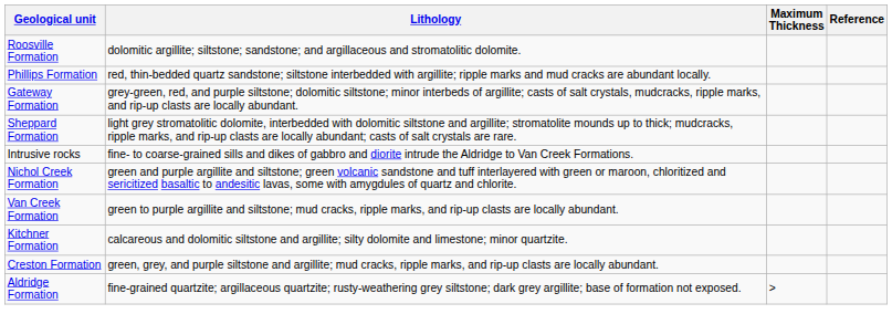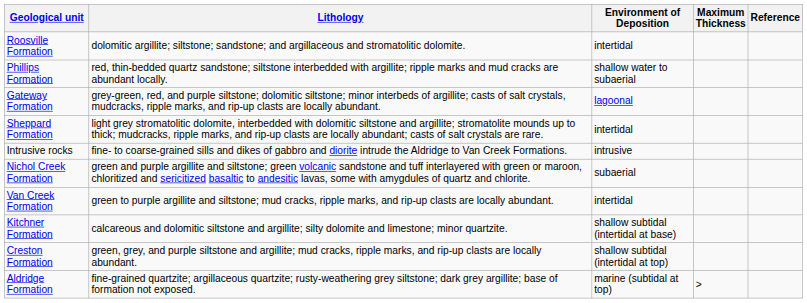 <table class="wikitable">
 <tr>
 <th><a href='#'>Geological unit</a></th>
 <th><a href='#'>Lithology</a></th>
+<th>Environment of Deposition</th>
 <th>Maximum<br>Thickness</th>
 <th>Reference</th>
 </tr>
 <tr>
 <td><a href='#'>Roosville Formation</a></td>
 <td green and grey argillite; dolomite>dolomitic argillite; siltstone; sandstone; and argillaceous and stromatolitic dolomite.</td>
+<td>intertidal</td>
 <td></td>
 <td></td>
 </tr>
 <tr>
 <td><a href='#'>Phillips Formation</a></td>
 <td>red, thin-bedded quartz sandstone; siltstone interbedded with argillite; ripple marks and mud cracks are abundant locally.</td>
+<td>shallow water to subaerial</td>
 <td></td>
 <td></td>
 </tr>
 <tr>
 <td><a href='#'>Gateway Formation</a></td>
 <td>grey-green, red, and purple siltstone; dolomitic siltstone; minor interbeds of argillite; casts of salt crystals, mudcracks, ripple marks, and rip-up clasts are locally abundant.</td>
+<td><a href='#'>lagoonal</a></td>
 <td></td>
 <td></td>
 </tr>
 <tr>
 <td><a href='#'>Sheppard Formation</a></td>
 <td>light grey stromatolitic dolomite, interbedded with dolomitic siltstone and argillite; stromatolite mounds up to  thick; mudcracks, ripple marks, and rip-up clasts are locally abundant; casts of salt crystals are rare.</td>
+<td>intertidal</td>
 <td></td>
 <td></td>
 </tr>
 <tr>
 <td>Intrusive rocks</td>
 <td>fine- to coarse-grained sills and dikes of gabbro and <a href='#'>diorite</a> intrude the Aldridge to Van Creek Formations.</td>
+<td>intrusive</td>
 <td></td>
 <td><br></td>
 </tr>
 <tr>
 <td><a href='#'>Nichol Creek Formation</a></td>
 <td>green and purple argillite and siltstone; green <a href='#'>volcanic</a> sandstone and tuff interlayered with green or maroon, chloritized and <a href='#'>sericitized</a> <a href='#'>basaltic</a> to <a href='#'>andesitic</a> lavas, some with amygdules of quartz and chlorite.</td>
+<td>subaerial</td>
 <td></td>
 <td></td>
 </tr>
 <tr>
 <td><a href='#'>Van Creek Formation</a></td>
 <td>green to purple argillite and siltstone; mud cracks, ripple marks, and rip-up clasts are locally abundant.</td>
+<td>intertidal</td>
 <td></td>
 <td></td>
 </tr>
 <tr>
 <td><a href='#'>Kitchner Formation</a></td>
 <td>calcareous and dolomitic siltstone and argillite; silty dolomite and limestone; minor quartzite.</td>
+<td>shallow subtidal<br>(intertidal at base)</td>
 <td></td>
 <td></td>
 </tr>
 <tr>
 <td><a href='#'>Creston Formation</a></td>
 <td>green, grey, and purple siltstone and argillite; mud cracks, ripple marks, and rip-up clasts are locally abundant.</td>
+<td>shallow subtidal<br>(intertidal at top)</td>
 <td></td>
 <td></td>
 </tr>
 <tr>
 <td><a href='#'>Aldridge Formation</a></td>
 <td>fine-grained quartzite; argillaceous quartzite; rusty-weathering grey siltstone; dark grey argillite; base of formation not exposed.</td>
+<td>marine (subtidal at top)</td>
 <td>></td>
 <td></td>
 </tr>
 </table>
